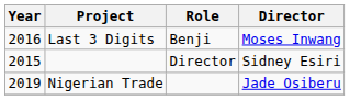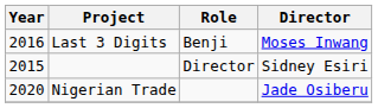 <table class="wikitable">
 <tr>
 <th>Year</th>
 <th>Project</th>
 <th>Role</th>
 <th>Director</th>
 </tr>
 <tr>
 <td>2016</td>
 <td>Last 3 Digits</td>
 <td>Benji</td>
 <td><a href='#'>Moses Inwang</a></td>
 </tr>
 <tr>
 <td>2015</td>
 <td></td>
 <td>Director</td>
 <td>Sidney Esiri</td>
 </tr>
 <tr>
-<td>2019</td>
+<td>2020</td>
 <td>Nigerian Trade</td>
 <td></td>
 <td><a href='#'>Jade Osiberu</a></td>
 </tr>
 <tr>
 </tr>
 </table>
